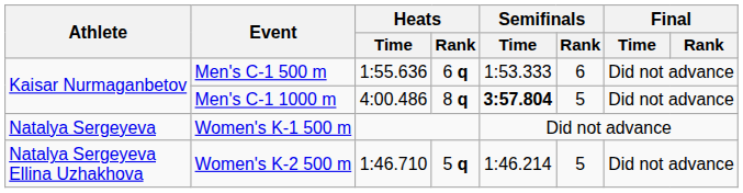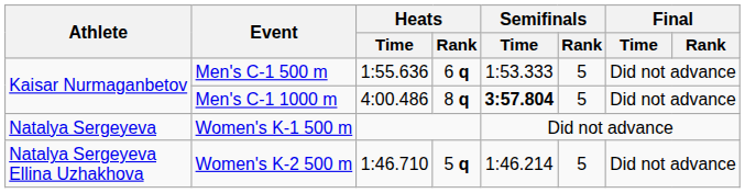 <table class="wikitable" style="font-size:90%">
 <tr>
 <th rowspan=2>Athlete</th>
 <th rowspan=2>Event</th>
 <th colspan=2>Heats</th>
 <th colspan=2>Semifinals</th>
 <th colspan=2>Final</th>
 </tr>
 <tr style="font-size:95%">
 <th>Time</th>
 <th>Rank</th>
 <th>Time</th>
 <th>Rank</th>
 <th>Time</th>
 <th>Rank</th>
 </tr>
 <tr align=center>
 <td align=left rowspan=2><a href='#'>Kaisar Nurmaganbetov</a></td>
 <td align=left><a href='#'>Men's C-1 500 m</a></td>
 <td>1:55.636</td>
 <td>6 <strong>q</strong></td>
 <td>1:53.333</td>
-<td>6</td>
+<td>5</td>
 <td colspan=2>Did not advance</td>
 </tr>
 <tr align=center>
 <td align=left><a href='#'>Men's C-1 1000 m</a></td>
 <td>4:00.486</td>
 <td>8 <strong>q</strong></td>
 <td><strong>3:57.804</strong></td>
 <td>5</td>
 <td colspan=2>Did not advance</td>
 </tr>
 <tr align=center>
 <td align=left><a href='#'>Natalya Sergeyeva</a></td>
 <td align=left><a href='#'>Women's K-1 500 m</a></td>
 <td colspan=2></td>
 <td colspan=4>Did not advance</td>
 </tr>
 <tr align=center>
 <td align=left><a href='#'>Natalya Sergeyeva</a><br><a href='#'>Ellina Uzhakhova</a></td>
 <td align=left><a href='#'>Women's K-2 500 m</a></td>
 <td>1:46.710</td>
 <td>5 <strong>q</strong></td>
 <td>1:46.214</td>
 <td>5</td>
 <td colspan=2>Did not advance</td>
 </tr>
 </table>
